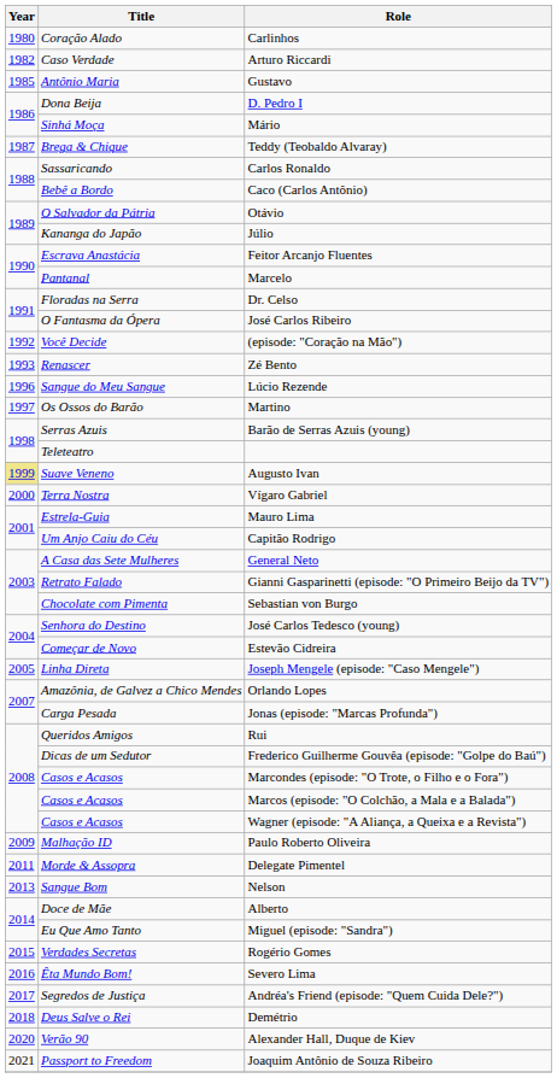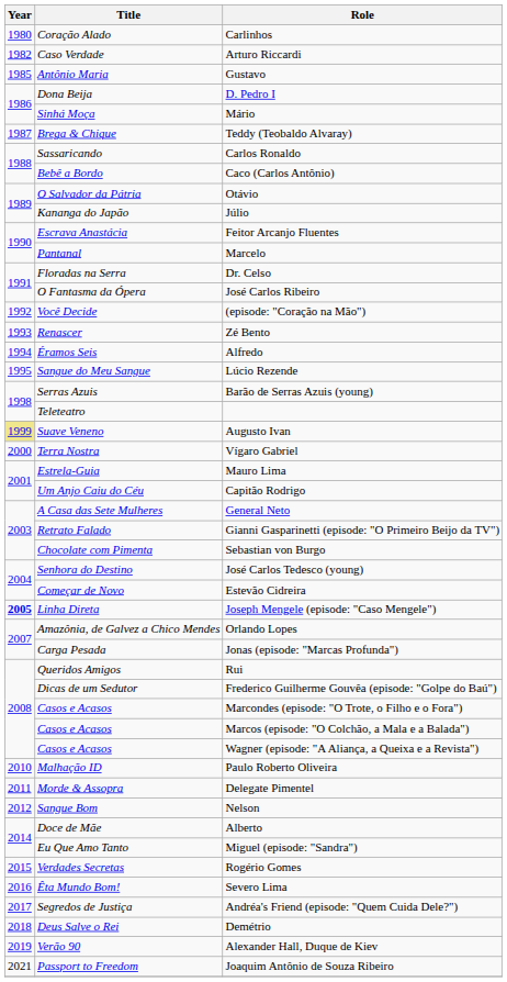 <table class="wikitable" style="font-size: 90%;">
 <tr>
 <th>Year</th>
 <th>Title</th>
 <th>Role</th>
 </tr>
 <tr>
 <td><a href='#'>1980</a></td>
 <td><em>Coração Alado</em></td>
 <td>Carlinhos</td>
 </tr>
 <tr>
 <td><a href='#'>1982</a></td>
 <td><em>Caso Verdade</em></td>
 <td>Arturo Riccardi</td>
 </tr>
 <tr>
 <td><a href='#'>1985</a></td>
 <td><em><a href='#'>Antônio Maria</a></em></td>
 <td>Gustavo</td>
 </tr>
 <tr>
 <td rowspan="2"><a href='#'>1986</a></td>
 <td><em>Dona Beija</em></td>
 <td><a href='#'>D. Pedro I</a></td>
 </tr>
 <tr>
 <td><em><a href='#'>Sinhá Moça</a></em></td>
 <td>Mário</td>
 </tr>
 <tr>
 <td><a href='#'>1987</a></td>
 <td><em><a href='#'>Brega & Chique</a></em></td>
 <td>Teddy (Teobaldo Alvaray)</td>
 </tr>
 <tr>
 <td rowspan="2"><a href='#'>1988</a></td>
 <td><em>Sassaricando</em></td>
 <td>Carlos Ronaldo</td>
 </tr>
 <tr>
 <td><em><a href='#'>Bebê a Bordo</a></em></td>
 <td>Caco (Carlos Antônio)</td>
 </tr>
 <tr>
 <td rowspan="2"><a href='#'>1989</a></td>
 <td><em><a href='#'>O Salvador da Pátria</a></em></td>
 <td>Otávio</td>
 </tr>
 <tr>
 <td><em>Kananga do Japão</em></td>
 <td>Júlio</td>
 </tr>
 <tr>
 <td rowspan="2"><a href='#'>1990</a></td>
 <td><em><a href='#'>Escrava Anastácia</a></em></td>
 <td>Feitor Arcanjo Fluentes</td>
 </tr>
 <tr>
 <td><em><a href='#'>Pantanal</a></em></td>
 <td>Marcelo</td>
 </tr>
 <tr>
 <td rowspan="2"><a href='#'>1991</a></td>
 <td><em>Floradas na Serra</em></td>
 <td>Dr. Celso</td>
 </tr>
 <tr>
 <td><em>O Fantasma da Ópera</em></td>
 <td>José Carlos Ribeiro</td>
 </tr>
 <tr>
 <td><a href='#'>1992</a></td>
 <td><em><a href='#'>Você Decide</a></em></td>
 <td>(episode: "Coração na Mão")</td>
 </tr>
 <tr>
 <td><a href='#'>1993</a></td>
 <td><em><a href='#'>Renascer</a></em></td>
 <td>Zé Bento</td>
 </tr>
 <tr>
-<td><a href='#'>1996</a></td>
+<td><a href='#'>1994</a></td>
+<td><em><a href='#'>Éramos Seis</a></em></td>
+<td>Alfredo</td>
+</tr>
+<tr>
+<td><a href='#'>1995</a></td>
 <td><em><a href='#'>Sangue do Meu Sangue</a></em></td>
 <td>Lúcio Rezende</td>
-</tr>
-<tr>
-<td><a href='#'>1997</a></td>
-<td><em>Os Ossos do Barão</em></td>
-<td>Martino</td>
 </tr>
 <tr>
 <td rowspan="2"><a href='#'>1998</a></td>
 <td><em>Serras Azuis</em></td>
 <td>Barão de Serras Azuis (young)</td>
 </tr>
 <tr>
 <td><em>Teleteatro</em></td>
 <td></td>
 </tr>
 <tr>
 <td style="background: khaki;"><a href='#'>1999</a></td>
 <td><em><a href='#'>Suave Veneno</a></em></td>
 <td>Augusto Ivan</td>
 </tr>
 <tr>
 <td><a href='#'>2000</a></td>
 <td><em><a href='#'>Terra Nostra</a></em></td>
 <td>Vígaro Gabriel</td>
 </tr>
 <tr>
 <td rowspan="2"><a href='#'>2001</a></td>
 <td><em><a href='#'>Estrela-Guia</a></em></td>
 <td>Mauro Lima</td>
 </tr>
 <tr>
 <td><em><a href='#'>Um Anjo Caiu do Céu</a></em></td>
 <td>Capitão Rodrigo</td>
 </tr>
 <tr>
 <td rowspan="3"><a href='#'>2003</a></td>
 <td><em><a href='#'>A Casa das Sete Mulheres</a></em></td>
 <td><a href='#'>General Neto</a></td>
 </tr>
 <tr>
 <td><em><a href='#'>Retrato Falado</a></em></td>
 <td>Gianni Gasparinetti (episode: "O Primeiro Beijo da TV")</td>
 </tr>
 <tr>
 <td><em><a href='#'>Chocolate com Pimenta</a></em></td>
 <td>Sebastian von Burgo</td>
 </tr>
 <tr>
 <td rowspan="2"><a href='#'>2004</a></td>
 <td><em><a href='#'>Senhora do Destino</a></em></td>
 <td>José Carlos Tedesco (young)</td>
 </tr>
 <tr>
 <td><em><a href='#'>Começar de Novo</a></em></td>
 <td>Estevão Cidreira</td>
 </tr>
 <tr>
-<td><a href='#'>2005</a></td>
+<td><strong><a href='#'>2005</a></strong></td>
 <td><em><a href='#'>Linha Direta</a></em></td>
 <td><a href='#'>Joseph Mengele</a> (episode: "Caso Mengele")</td>
 </tr>
 <tr>
 <td rowspan="2"><a href='#'>2007</a></td>
 <td><em>Amazônia, de Galvez a Chico Mendes</em></td>
 <td>Orlando Lopes</td>
 </tr>
 <tr>
 <td><em>Carga Pesada</em></td>
 <td>Jonas (episode: "Marcas Profunda")</td>
 </tr>
 <tr>
 <td rowspan="5"><a href='#'>2008</a></td>
 <td><em>Queridos Amigos</em></td>
 <td>Rui</td>
 </tr>
 <tr>
 <td><em>Dicas de um Sedutor</em></td>
 <td>Frederico Guilherme Gouvêa (episode: "Golpe do Baú")</td>
 </tr>
 <tr>
 <td><em><a href='#'>Casos e Acasos</a></em></td>
 <td>Marcondes (episode: "O Trote, o Filho e o Fora")</td>
 </tr>
 <tr>
 <td><em><a href='#'>Casos e Acasos</a></em></td>
 <td>Marcos (episode: "O Colchão, a Mala e a Balada")</td>
 </tr>
 <tr>
 <td><em><a href='#'>Casos e Acasos</a></em></td>
 <td>Wagner (episode: "A Aliança, a Queixa e a Revista")</td>
 </tr>
 <tr>
-<td><a href='#'>2009</a></td>
+<td><a href='#'>2010</a></td>
 <td><em><a href='#'>Malhação ID</a></em></td>
 <td>Paulo Roberto Oliveira</td>
 </tr>
 <tr>
 <td><a href='#'>2011</a></td>
 <td><em><a href='#'>Morde & Assopra</a></em></td>
 <td>Delegate Pimentel</td>
 </tr>
 <tr>
-<td><a href='#'>2013</a></td>
+<td><a href='#'>2012</a></td>
 <td><em><a href='#'>Sangue Bom</a></em></td>
 <td>Nelson</td>
 </tr>
 <tr>
 <td rowspan="2"><a href='#'>2014</a></td>
 <td><em>Doce de Mãe</em></td>
 <td>Alberto</td>
 </tr>
 <tr>
 <td><em>Eu Que Amo Tanto</em></td>
 <td>Miguel (episode: "Sandra")</td>
 </tr>
 <tr>
 <td><a href='#'>2015</a></td>
 <td><em><a href='#'>Verdades Secretas</a></em></td>
 <td>Rogério Gomes</td>
 </tr>
 <tr>
 <td><a href='#'>2016</a></td>
 <td><em><a href='#'>Êta Mundo Bom!</a></em></td>
 <td>Severo Lima</td>
 </tr>
 <tr>
 <td><a href='#'>2017</a></td>
 <td><em>Segredos de Justiça</em></td>
 <td>Andréa's Friend (episode: "Quem Cuida Dele?")</td>
 </tr>
 <tr>
 <td><a href='#'>2018</a></td>
 <td><em><a href='#'>Deus Salve o Rei</a></em></td>
 <td>Demétrio</td>
 </tr>
 <tr>
-<td><a href='#'>2020</a></td>
+<td><a href='#'>2019</a></td>
 <td><em><a href='#'>Verão 90</a></em></td>
 <td>Alexander Hall, Duque de Kiev</td>
 </tr>
 <tr>
 <td>2021</td>
 <td><em><a href='#'>Passport to Freedom</a></em></td>
 <td>Joaquim Antônio de Souza Ribeiro</td>
 </tr>
 <tr>
 </tr>
 </table>
